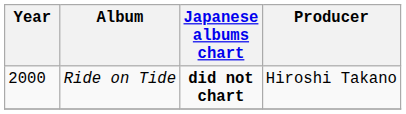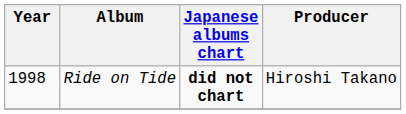 <table class="wikitable">
 <tr>
 <th align="left" valign="top" width="40">Year</th>
 <th align="left" valign="top">Album</th>
 <th align="center" valign="top" width="40"><a href='#'>Japanese albums chart</a></th>
 <th align="left" valign="top">Producer</th>
 </tr>
 <tr>
-<td align="left" valign="top">2000</td>
+<td align="left" valign="top">1998</td>
 <td align="left" valign="top"><em>Ride on Tide</em></td>
 <td align="center" valign="top"><strong>did not chart</strong></td>
 <td align="left" valign="top">Hiroshi Takano</td>
 </tr>
 <tr>
 </tr>
 </table>
